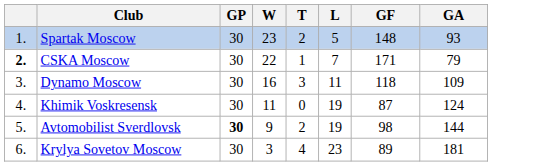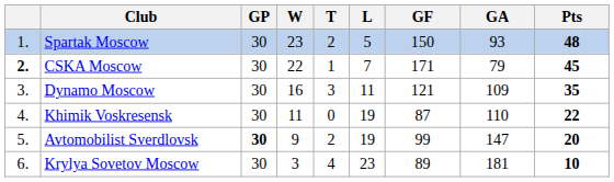 <table class="wikitable">
 <tr>
 <th width="30"></th>
 <th width="200">Club</th>
 <th width="30">GP</th>
 <th width="30">W</th>
 <th width="30">T</th>
 <th width="30">L</th>
 <th width="70">GF</th>
 <th width="70">GA</th>
+<th width="70">Pts</th>
 </tr>
 <tr bgcolor="#BCD2EE" align="center">
 <td>1.</td>
 <td align="left"><a href='#'>Spartak Moscow</a></td>
 <td>30</td>
 <td>23</td>
 <td>2</td>
 <td>5</td>
-<td>148</td>
+<td>150</td>
 <td>93</td>
+<td><strong>48</strong></td>
 </tr>
 <tr bgcolor="#FFFFFF" align="center">
 <td><strong>2.</strong></td>
 <td align="left"><a href='#'>CSKA Moscow</a></td>
 <td>30</td>
 <td>22</td>
 <td>1</td>
 <td>7</td>
 <td>171</td>
 <td>79</td>
+<td><strong>45</strong></td>
 </tr>
 <tr bgcolor="#FFFFFF" align="center">
 <td>3.</td>
 <td align="left"><a href='#'>Dynamo Moscow</a></td>
 <td>30</td>
 <td>16</td>
 <td>3</td>
 <td>11</td>
-<td>118</td>
+<td>121</td>
 <td>109</td>
+<td><strong>35</strong></td>
 </tr>
 <tr bgcolor="#FFFFFF" align="center">
 <td>4.</td>
 <td align="left"><a href='#'>Khimik Voskresensk</a></td>
 <td>30</td>
 <td>11</td>
 <td>0</td>
 <td>19</td>
 <td>87</td>
-<td>124</td>
+<td>110</td>
+<td><strong>22</strong></td>
 </tr>
 <tr bgcolor="#FFFFFF" align="center">
 <td>5.</td>
 <td align="left"><a href='#'>Avtomobilist Sverdlovsk</a></td>
 <td><strong>30</strong></td>
 <td>9</td>
 <td>2</td>
 <td>19</td>
-<td>98</td>
-<td>144</td>
+<td>99</td>
+<td>147</td>
+<td><strong>20</strong></td>
 </tr>
 <tr bgcolor="#FFFFFF" align="center">
 <td>6.</td>
 <td align="left"><a href='#'>Krylya Sovetov Moscow</a></td>
 <td>30</td>
 <td>3</td>
 <td>4</td>
 <td>23</td>
 <td>89</td>
 <td>181</td>
+<td><strong>10</strong></td>
 </tr>
 </table>
